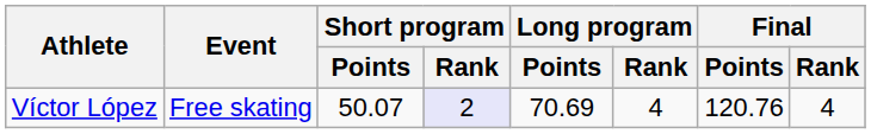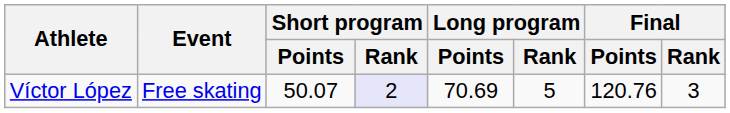 <table class="wikitable" border="1" style="font-size:90%">
 <tr>
 <th rowspan=2>Athlete</th>
 <th rowspan=2>Event</th>
 <th colspan=2>Short program</th>
 <th colspan=2>Long program</th>
 <th colspan=2>Final</th>
 </tr>
 <tr>
 <th>Points</th>
 <th>Rank</th>
 <th>Points</th>
 <th>Rank</th>
 <th>Points</th>
 <th>Rank</th>
 </tr>
 <tr align=center>
 <td align=left><a href='#'>Víctor López</a></td>
 <td align=left><a href='#'>Free skating</a></td>
 <td>50.07</td>
 <td style="background: lavender;">2</td>
 <td>70.69</td>
-<td>4</td>
+<td>5</td>
 <td>120.76</td>
-<td>4</td>
+<td>3</td>
 </tr>
 </table>
